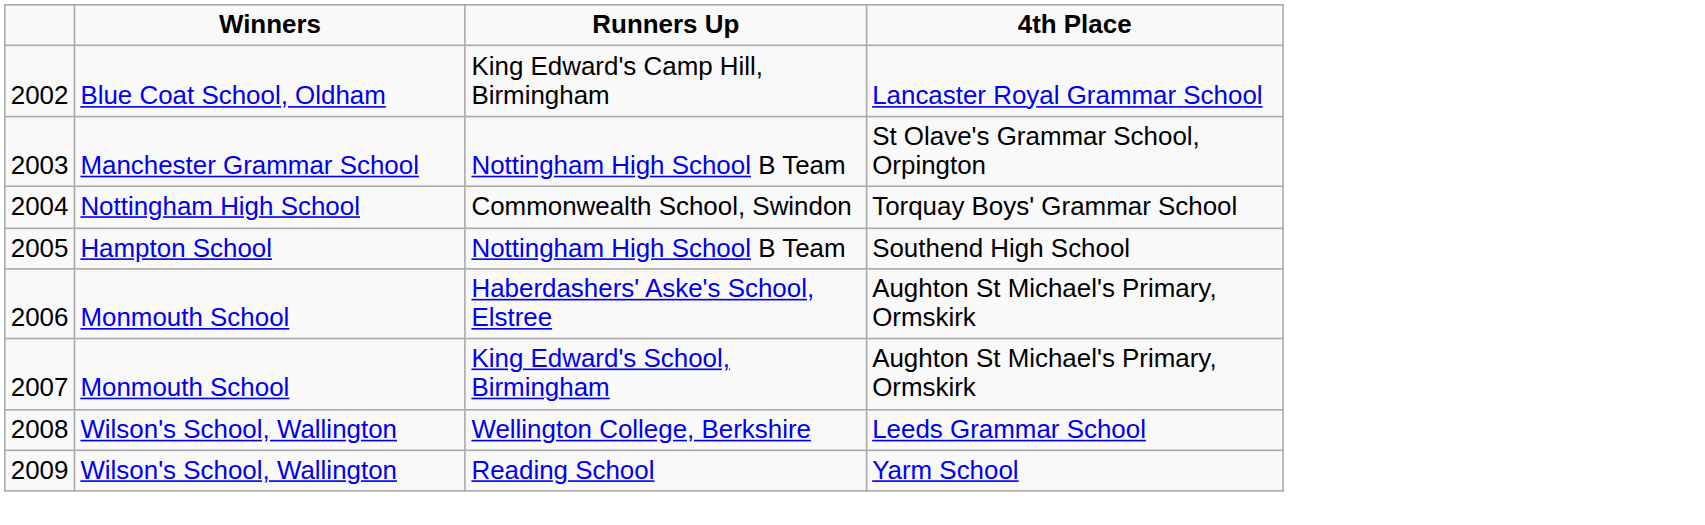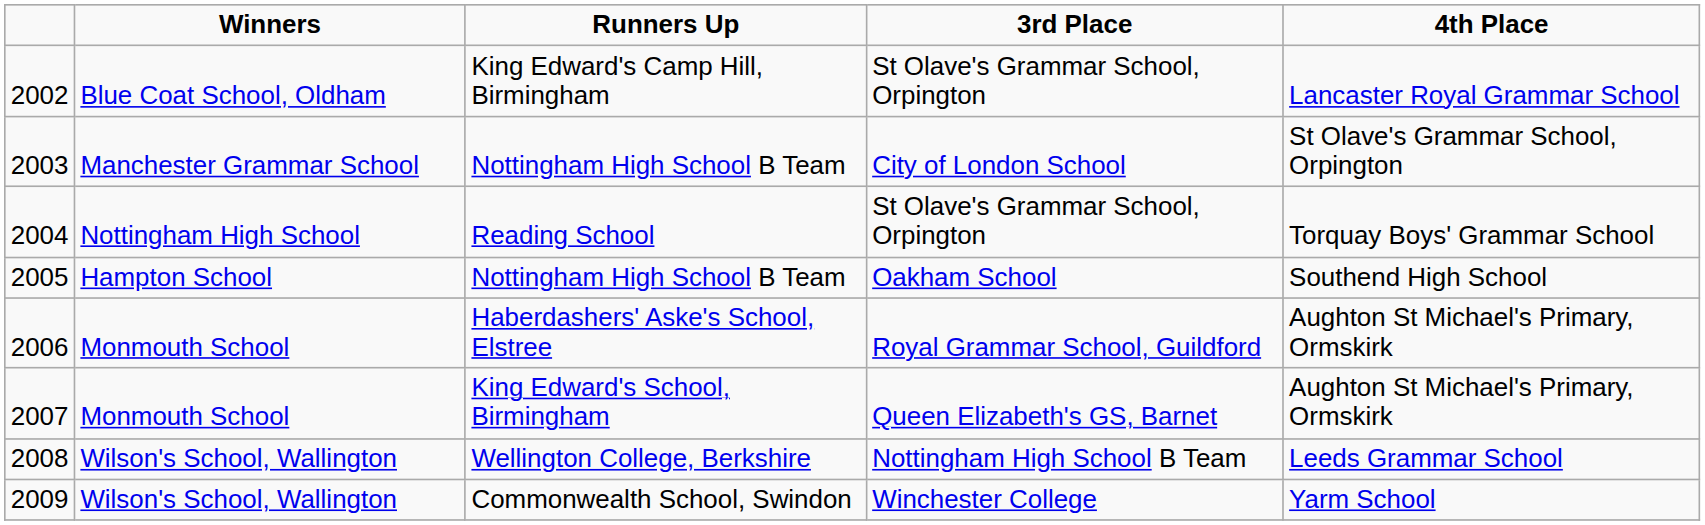 <table class="wikitable">
 <tr>
 <td width="30" Height="15" valign="bottom"></td>
 <td style="font-weight:bold" width="234" align="center" valign="bottom">Winners</td>
 <td style="font-weight:bold" width="240" align="center" valign="bottom">Runners Up</td>
+<td style="font-weight:bold" width="250" align="center" valign="bottom">3rd Place</td>
 <td style="font-weight:bold" width="250" align="center" valign="bottom">4th Place</td>
 </tr>
 <tr>
 <td Height="15" valign="bottom">2002</td>
 <td valign="bottom"><a href='#'>Blue Coat School, Oldham</a></td>
 <td valign="bottom">King Edward's Camp Hill, Birmingham</td>
+<td valign="bottom">St Olave's Grammar School, Orpington</td>
 <td valign="bottom"><a href='#'>Lancaster Royal Grammar School</a></td>
 </tr>
 <tr>
 <td Height="15" valign="bottom">2003</td>
 <td valign="bottom"><a href='#'>Manchester Grammar School</a></td>
 <td valign="bottom"><a href='#'>Nottingham High School</a> B Team</td>
+<td valign="bottom"><a href='#'>City of London School</a></td>
 <td valign="bottom">St Olave's Grammar School, Orpington</td>
 </tr>
 <tr>
 <td Height="15" valign="bottom">2004</td>
 <td valign="bottom"><a href='#'>Nottingham High School</a></td>
-<td valign="bottom">Commonwealth School, Swindon</td>
+<td valign="bottom"><a href='#'>Reading School</a></td>
+<td valign="bottom">St Olave's Grammar School, Orpington</td>
 <td valign="bottom">Torquay Boys' Grammar School</td>
 </tr>
 <tr>
 <td Height="15" valign="bottom">2005</td>
 <td valign="bottom"><a href='#'>Hampton School</a></td>
 <td valign="bottom"><a href='#'>Nottingham High School</a> B Team</td>
+<td valign="bottom"><a href='#'>Oakham School</a></td>
 <td valign="bottom">Southend High School</td>
 </tr>
 <tr>
 <td Height="15" valign="bottom">2006</td>
 <td valign="bottom"><a href='#'>Monmouth School</a></td>
 <td valign="bottom"><a href='#'>Haberdashers' Aske's School, Elstree</a></td>
+<td valign="bottom"><a href='#'>Royal Grammar School, Guildford</a></td>
 <td valign="bottom">Aughton St Michael's Primary, Ormskirk</td>
 </tr>
 <tr>
 <td Height="15" valign="bottom">2007</td>
 <td valign="bottom"><a href='#'>Monmouth School</a></td>
 <td valign="bottom"><a href='#'>King Edward's School, Birmingham</a></td>
+<td valign="bottom"><a href='#'>Queen Elizabeth's GS, Barnet</a></td>
 <td valign="bottom">Aughton St Michael's Primary, Ormskirk</td>
 </tr>
 <tr>
 <td Height="15" valign="bottom">2008</td>
 <td valign="bottom"><a href='#'>Wilson's School, Wallington</a></td>
 <td valign="bottom"><a href='#'>Wellington College, Berkshire</a></td>
+<td valign="bottom"><a href='#'>Nottingham High School</a> B Team</td>
 <td valign="bottom"><a href='#'>Leeds Grammar School</a></td>
 </tr>
 <tr>
 <td Height="15" valign="bottom">2009</td>
 <td valign="bottom"><a href='#'>Wilson's School, Wallington</a></td>
-<td valign="bottom"><a href='#'>Reading School</a></td>
+<td valign="bottom">Commonwealth School, Swindon</td>
+<td valign="bottom"><a href='#'>Winchester College</a></td>
 <td valign="bottom"><a href='#'>Yarm School</a></td>
 </tr>
 </table>
